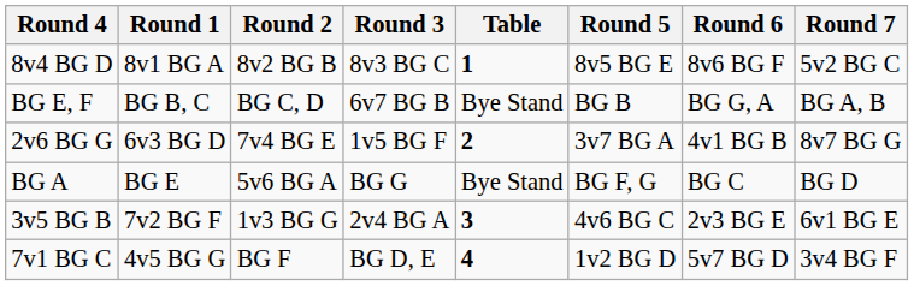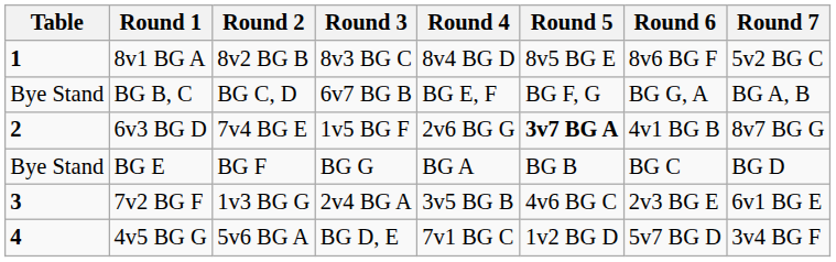 <table class="wikitable">
 <tr>
-<th>Round 4</th>
+<th>Table</th>
 <th>Round 1</th>
 <th>Round 2</th>
 <th>Round 3</th>
-<th>Table</th>
+<th>Round 4</th>
 <th>Round 5</th>
 <th>Round 6</th>
 <th>Round 7</th>
 </tr>
 <tr>
-<td>8v4 BG D</td>
+<td><strong>1</strong></td>
 <td>8v1 BG A</td>
 <td>8v2 BG B</td>
 <td>8v3 BG C</td>
-<td><strong>1</strong></td>
+<td>8v4 BG D</td>
 <td>8v5 BG E</td>
 <td>8v6 BG F</td>
 <td>5v2 BG C</td>
 </tr>
 <tr>
-<td>BG E, F</td>
+<td>Bye Stand</td>
 <td>BG B, C</td>
 <td>BG C, D</td>
 <td>6v7 BG B</td>
-<td>Bye Stand</td>
-<td>BG B</td>
+<td>BG E, F</td>
+<td>BG F, G</td>
 <td>BG G, A</td>
 <td>BG A, B</td>
 </tr>
 <tr>
-<td>2v6 BG G</td>
+<td><strong>2</strong></td>
 <td>6v3 BG D</td>
 <td>7v4 BG E</td>
 <td>1v5 BG F</td>
-<td><strong>2</strong></td>
-<td>3v7 BG A</td>
+<td>2v6 BG G</td>
+<td><strong>3v7 BG A</strong></td>
 <td>4v1 BG B</td>
 <td>8v7 BG G</td>
 </tr>
 <tr>
+<td>Bye Stand</td>
+<td>BG E</td>
+<td>BG F</td>
+<td>BG G</td>
 <td>BG A</td>
-<td>BG E</td>
-<td>5v6 BG A</td>
-<td>BG G</td>
-<td>Bye Stand</td>
-<td>BG F, G</td>
+<td>BG B</td>
 <td>BG C</td>
 <td>BG D</td>
 </tr>
 <tr>
-<td>3v5 BG B</td>
+<td><strong>3</strong></td>
 <td>7v2 BG F</td>
 <td>1v3 BG G</td>
 <td>2v4 BG A</td>
-<td><strong>3</strong></td>
+<td>3v5 BG B</td>
 <td>4v6 BG C</td>
 <td>2v3 BG E</td>
 <td>6v1 BG E</td>
 </tr>
 <tr>
+<td><strong>4</strong></td>
+<td>4v5 BG G</td>
+<td>5v6 BG A</td>
+<td>BG D, E</td>
 <td>7v1 BG C</td>
-<td>4v5 BG G</td>
-<td>BG F</td>
-<td>BG D, E</td>
-<td><strong>4</strong></td>
 <td>1v2 BG D</td>
 <td>5v7 BG D</td>
 <td>3v4 BG F</td>
 </tr>
 </table>
